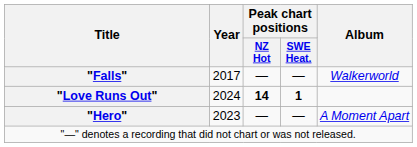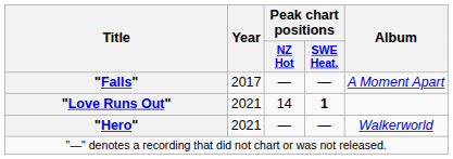 <table class="wikitable plainrowheaders" style="text-align:center;">
 <tr>
 <th scope="col" rowspan="2" style="width:16em;">Title</th>
 <th scope="col" rowspan="2" style="width:1em;">Year</th>
 <th scope="col" colspan="2">Peak chart positions</th>
 <th scope="col" rowspan="2">Album</th>
 </tr>
 <tr>
 <th scope="col" style="width:3em;font-size:85%;"><a href='#'>NZ<br>Hot</a><br></th>
 <th scope="col" style="width:3em;font-size:85%;"><a href='#'>SWE<br>Heat.</a><br></th>
 </tr>
 <tr>
 <th scope="row">"<a href='#'>Falls</a>"<br></th>
 <td>2017</td>
 <td>—</td>
 <td>—</td>
-<td><em><a href='#'>Walkerworld</a></em></td>
+<td><em><a href='#'>A Moment Apart</a></em></td>
 </tr>
 <tr>
 <th scope="row">"<a href='#'>Love Runs Out</a>"<br></th>
-<td>2024</td>
-<td><strong>14</strong></td>
+<td>2021</td>
+<td>14</td>
 <td><strong>1</strong></td>
 <td></td>
 </tr>
 <tr>
 <th scope="row">"<a href='#'>Hero</a>"<br></th>
-<td>2023</td>
+<td>2021</td>
 <td>—</td>
 <td>—</td>
-<td><em><a href='#'>A Moment Apart</a></em></td>
+<td><em><a href='#'>Walkerworld</a></em></td>
 </tr>
 <tr>
 <td colspan="9" style="font-size:85%">"—" denotes a recording that did not chart or was not released.</td>
 </tr>
 </table>
